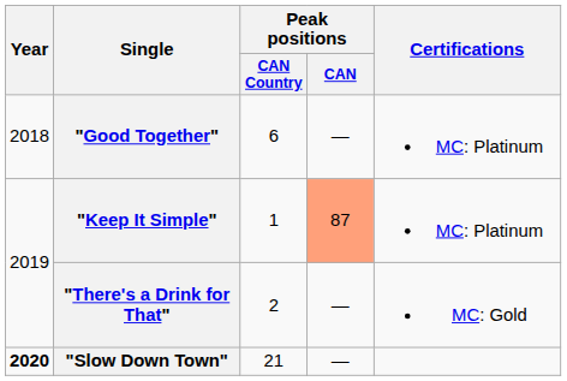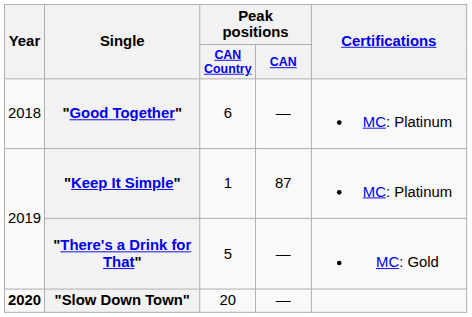 <table class="wikitable plainrowheaders" style="text-align:center;">
 <tr>
 <th rowspan="2">Year</th>
 <th rowspan="2" style="width:10em;">Single</th>
 <th colspan="2">Peak<br>positions</th>
 <th rowspan="2" style="width:10em;"><a href='#'>Certifications</a></th>
 </tr>
 <tr style="font-size:smaller;">
 <th style="width:4em;"><a href='#'>CAN Country</a><br></th>
 <th style="width:4em;"><a href='#'>CAN</a><br></th>
 </tr>
 <tr>
 <td>2018</td>
 <th scope="row">"<a href='#'>Good Together</a>"</th>
 <td>6</td>
 <td>—</td>
 <td><br><ul><li><a href='#'>MC</a>: Platinum</li></ul></td>
 </tr>
 <tr>
 <td rowspan="2">2019</td>
 <th scope="row">"<a href='#'>Keep It Simple</a>"</th>
 <td>1</td>
-<td style="background: lightsalmon;">87</td>
+<td>87</td>
 <td><br><ul><li><a href='#'>MC</a>: Platinum</li></ul></td>
 </tr>
 <tr>
 <th scope="row">"<a href='#'>There's a Drink for That</a>"</th>
-<td>2</td>
+<td>5</td>
 <td>—</td>
 <td><br><ul><li><a href='#'>MC</a>: Gold</li></ul></td>
 </tr>
 <tr>
 <td><strong>2020</strong></td>
 <th scope="row">"Slow Down Town"</th>
-<td>21</td>
+<td>20</td>
 <td>—</td>
 <td></td>
 </tr>
 </table>
